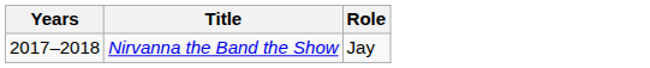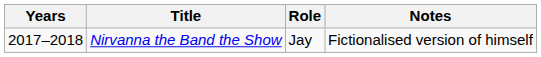 <table class="wikitable">
 <tr>
 <th>Years</th>
 <th>Title</th>
 <th>Role</th>
+<th>Notes</th>
 </tr>
 <tr>
 <td>2017–2018</td>
 <td><em><a href='#'>Nirvanna the Band the Show</a></em></td>
 <td>Jay</td>
+<td>Fictionalised version of himself</td>
 </tr>
 </table>
